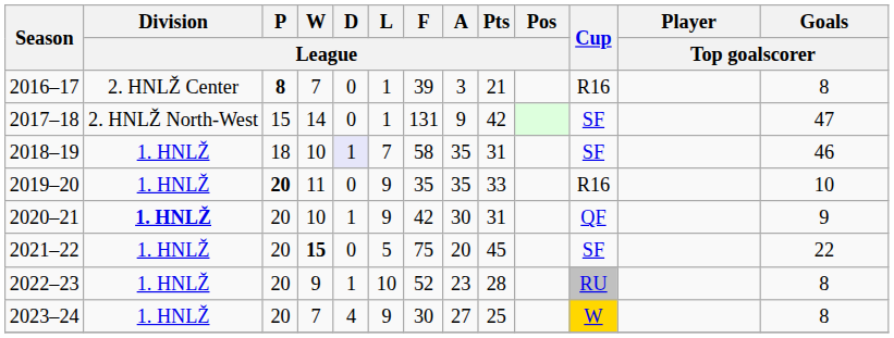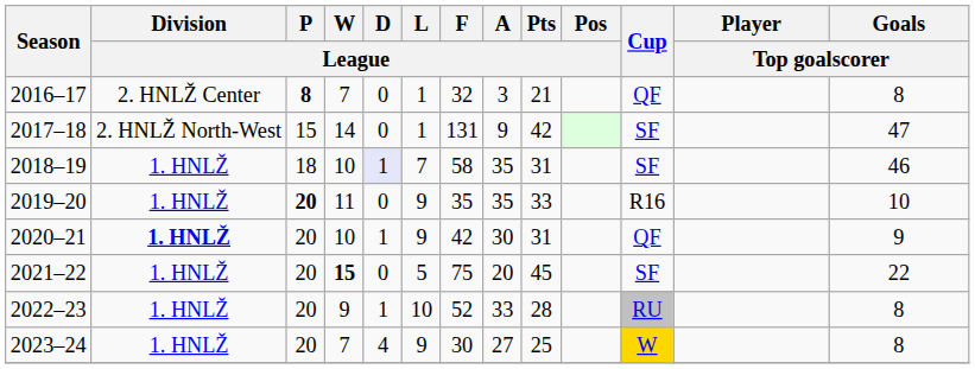 <table class="wikitable sortable" style="font-size:95%; text-align: center;">
 <tr>
 <th rowspan=2>Season</th>
 <th>Division</th>
 <th width="20">P</th>
 <th width="20">W</th>
 <th width="20">D</th>
 <th width="20">L</th>
 <th width="20">F</th>
 <th width="20">A</th>
 <th width="20">Pts</th>
 <th width="35">Pos</th>
 <th rowspan=2 width="30"><a href='#'>Cup</a></th>
 <th>Player</th>
 <th>Goals</th>
 </tr>
 <tr>
 <th class="unsortable" colspan=9>League</th>
 <th colspan=2 width="200">Top goalscorer</th>
 </tr>
 <tr>
 <td>2016–17</td>
 <td>2. HNLŽ Center</td>
 <td><strong>8</strong></td>
 <td>7</td>
 <td>0</td>
 <td>1</td>
-<td>39</td>
+<td>32</td>
 <td>3</td>
 <td>21</td>
 <td></td>
-<td>R16</td>
+<td><a href='#'>QF</a></td>
 <td align="left"></td>
 <td>8</td>
 </tr>
 <tr>
 <td>2017–18</td>
 <td>2. HNLŽ North-West</td>
 <td>15</td>
 <td>14</td>
 <td>0</td>
 <td>1</td>
 <td>131</td>
 <td>9</td>
 <td>42</td>
 <td bgcolor="#ddffdd"></td>
 <td><a href='#'>SF</a></td>
 <td align="left"></td>
 <td>47</td>
 </tr>
 <tr>
 <td>2018–19</td>
 <td><a href='#'>1. HNLŽ</a></td>
 <td>18</td>
 <td>10</td>
 <td style="background: lavender;">1</td>
 <td>7</td>
 <td>58</td>
 <td>35</td>
 <td>31</td>
 <td></td>
 <td><a href='#'>SF</a></td>
 <td align="left"></td>
 <td>46</td>
 </tr>
 <tr>
 <td>2019–20</td>
 <td><a href='#'>1. HNLŽ</a></td>
 <td><strong>20</strong></td>
 <td>11</td>
 <td>0</td>
 <td>9</td>
 <td>35</td>
 <td>35</td>
 <td>33</td>
 <td></td>
 <td>R16</td>
 <td align="left"></td>
 <td>10</td>
 </tr>
 <tr>
 <td>2020–21</td>
 <td><strong><a href='#'>1. HNLŽ</a></strong></td>
 <td>20</td>
 <td>10</td>
 <td>1</td>
 <td>9</td>
 <td>42</td>
 <td>30</td>
 <td>31</td>
 <td></td>
 <td><a href='#'>QF</a></td>
 <td align="left"></td>
 <td>9</td>
 </tr>
 <tr>
 <td>2021–22</td>
 <td><a href='#'>1. HNLŽ</a></td>
 <td>20</td>
 <td><strong>15</strong></td>
 <td>0</td>
 <td>5</td>
 <td>75</td>
 <td>20</td>
 <td>45</td>
 <td></td>
 <td><a href='#'>SF</a></td>
 <td align="left"></td>
 <td>22</td>
 </tr>
 <tr>
 <td>2022–23</td>
 <td><a href='#'>1. HNLŽ</a></td>
 <td>20</td>
 <td>9</td>
 <td>1</td>
 <td>10</td>
 <td>52</td>
-<td>23</td>
+<td>33</td>
 <td>28</td>
 <td></td>
 <td bgcolor=silver><a href='#'>RU</a></td>
 <td align="left"></td>
 <td>8</td>
 </tr>
 <tr>
 <td>2023–24</td>
 <td><a href='#'>1. HNLŽ</a></td>
 <td>20</td>
 <td>7</td>
 <td>4</td>
 <td>9</td>
 <td>30</td>
 <td>27</td>
 <td>25</td>
 <td></td>
 <td bgcolor=gold><a href='#'>W</a></td>
 <td align="left"></td>
 <td>8</td>
 </tr>
 <tr>
 </tr>
 </table>
